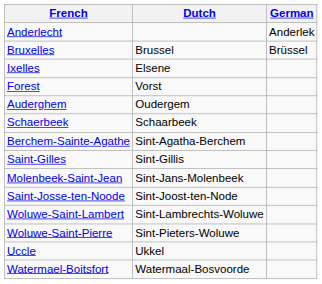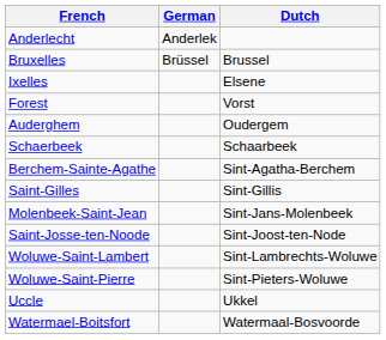 <table class="sortable wikitable" border="1">
 <tr>
 <th><a href='#'>French</a></th>
+<th><a href='#'>German</a></th>
 <th><a href='#'>Dutch</a></th>
-<th><a href='#'>German</a></th>
 </tr>
 <tr>
 <td><a href='#'>Anderlecht</a></td>
+<td>Anderlek</td>
 <td></td>
-<td>Anderlek</td>
 </tr>
 <tr>
 <td><a href='#'>Bruxelles</a></td>
+<td>Brüssel</td>
 <td>Brussel</td>
-<td>Brüssel</td>
 </tr>
 <tr>
 <td><a href='#'>Ixelles</a></td>
+<td></td>
 <td>Elsene</td>
-<td></td>
 </tr>
 <tr>
 <td><a href='#'>Forest</a></td>
+<td></td>
 <td>Vorst</td>
-<td></td>
 </tr>
 <tr>
 <td><a href='#'>Auderghem</a></td>
+<td></td>
 <td>Oudergem</td>
-<td></td>
 </tr>
 <tr>
 <td><a href='#'>Schaerbeek</a></td>
+<td></td>
 <td>Schaarbeek</td>
-<td></td>
 </tr>
 <tr>
 <td><a href='#'>Berchem-Sainte-Agathe</a></td>
+<td></td>
 <td>Sint-Agatha-Berchem</td>
-<td></td>
 </tr>
 <tr>
 <td><a href='#'>Saint-Gilles</a></td>
+<td></td>
 <td>Sint-Gillis</td>
-<td></td>
 </tr>
 <tr>
 <td><a href='#'>Molenbeek-Saint-Jean</a></td>
+<td></td>
 <td>Sint-Jans-Molenbeek</td>
-<td></td>
 </tr>
 <tr>
 <td><a href='#'>Saint-Josse-ten-Noode</a></td>
+<td></td>
 <td>Sint-Joost-ten-Node</td>
-<td></td>
 </tr>
 <tr>
 <td><a href='#'>Woluwe-Saint-Lambert</a></td>
+<td></td>
 <td>Sint-Lambrechts-Woluwe</td>
-<td></td>
 </tr>
 <tr>
 <td><a href='#'>Woluwe-Saint-Pierre</a></td>
+<td></td>
 <td>Sint-Pieters-Woluwe</td>
-<td></td>
 </tr>
 <tr>
 <td><a href='#'>Uccle</a></td>
+<td></td>
 <td>Ukkel</td>
-<td></td>
 </tr>
 <tr>
 <td><a href='#'>Watermael-Boitsfort</a></td>
+<td></td>
 <td>Watermaal-Bosvoorde</td>
-<td></td>
 </tr>
 </table>
